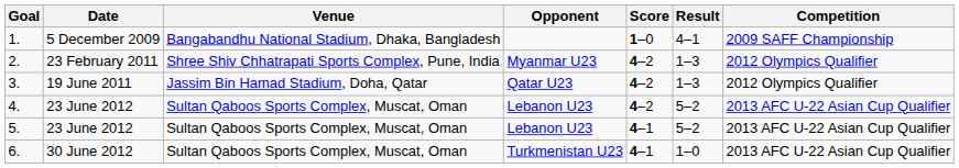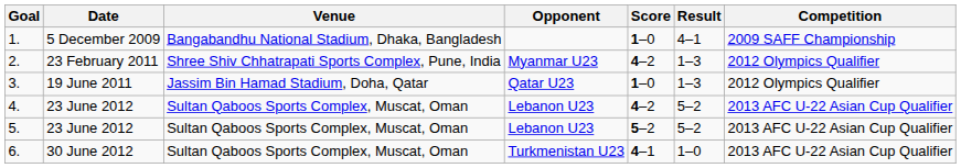 <table class="wikitable collapsible collapsed" style="text-align:left;">
 <tr>
 <th>Goal</th>
 <th>Date</th>
 <th>Venue</th>
 <th>Opponent</th>
 <th>Score</th>
 <th>Result</th>
 <th>Competition</th>
 </tr>
 <tr>
 <td>1.</td>
 <td>5 December 2009</td>
 <td><a href='#'>Bangabandhu National Stadium</a>, Dhaka, Bangladesh</td>
 <td></td>
 <td><strong>1</strong>–0</td>
 <td>4–1</td>
 <td><a href='#'>2009 SAFF Championship</a></td>
 </tr>
 <tr>
 <td>2.</td>
 <td>23 February 2011</td>
 <td><a href='#'>Shree Shiv Chhatrapati Sports Complex</a>, Pune, India</td>
 <td> <a href='#'>Myanmar U23</a></td>
 <td><strong>4</strong>–2</td>
 <td>1–3</td>
 <td><a href='#'>2012 Olympics Qualifier</a></td>
 </tr>
 <tr>
 <td>3.</td>
 <td>19 June 2011</td>
 <td><a href='#'>Jassim Bin Hamad Stadium</a>, Doha, Qatar</td>
 <td> <a href='#'>Qatar U23</a></td>
-<td><strong>4</strong>–2</td>
+<td><strong>1</strong>–0</td>
 <td>1–3</td>
 <td>2012 Olympics Qualifier</td>
 </tr>
 <tr>
 <td>4.</td>
 <td>23 June 2012</td>
 <td><a href='#'>Sultan Qaboos Sports Complex</a>, Muscat, Oman</td>
 <td> <a href='#'>Lebanon U23</a></td>
 <td><strong>4</strong>–2</td>
 <td>5–2</td>
 <td><a href='#'>2013 AFC U-22 Asian Cup Qualifier</a></td>
 </tr>
 <tr>
 <td>5.</td>
 <td>23 June 2012</td>
 <td>Sultan Qaboos Sports Complex, Muscat, Oman</td>
 <td> <a href='#'>Lebanon U23</a></td>
-<td><strong>4</strong>–1</td>
+<td><strong>5</strong>–2</td>
 <td>5–2</td>
 <td>2013 AFC U-22 Asian Cup Qualifier</td>
 </tr>
 <tr>
 <td>6.</td>
 <td>30 June 2012</td>
 <td>Sultan Qaboos Sports Complex, Muscat, Oman</td>
 <td> <a href='#'>Turkmenistan U23</a></td>
 <td><strong>4</strong>–1</td>
 <td>1–0</td>
 <td>2013 AFC U-22 Asian Cup Qualifier</td>
 </tr>
 </table>
